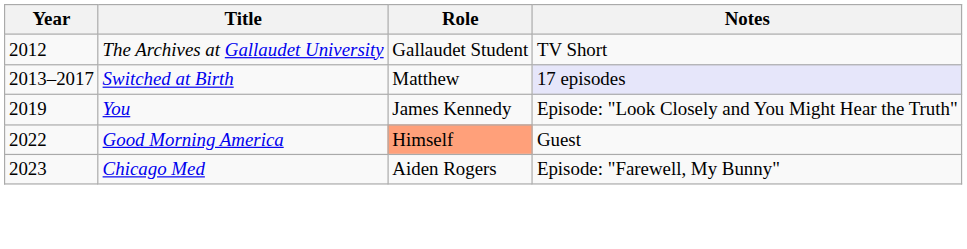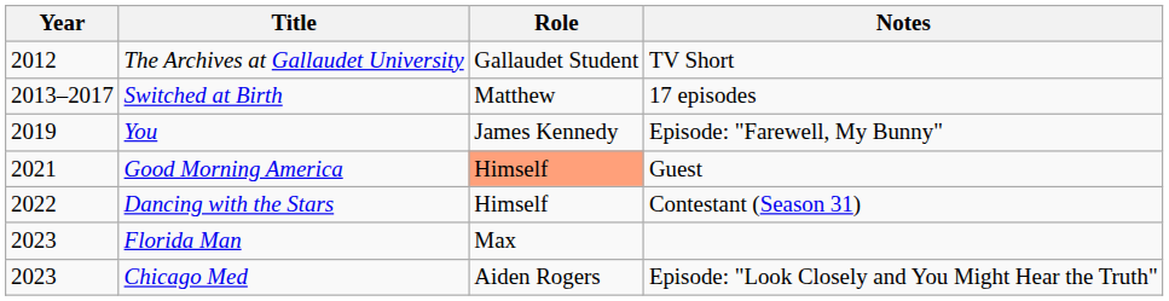 <table class="wikitable sortable">
 <tr>
 <th>Year</th>
 <th>Title</th>
 <th>Role</th>
 <th class="unsortable">Notes</th>
 </tr>
 <tr>
 <td>2012</td>
 <td><em>The Archives at <a href='#'>Gallaudet University</a></em></td>
 <td>Gallaudet Student</td>
 <td>TV Short</td>
 </tr>
 <tr>
 <td>2013–2017</td>
 <td><em><a href='#'>Switched at Birth</a></em></td>
 <td>Matthew</td>
-<td style="background: lavender;">17 episodes</td>
+<td>17 episodes</td>
 </tr>
 <tr>
 <td>2019</td>
 <td><em><a href='#'>You</a></em></td>
 <td>James Kennedy</td>
-<td>Episode: "Look Closely and You Might Hear the Truth"</td>
+<td>Episode: "Farewell, My Bunny"</td>
 </tr>
 <tr>
-<td>2022</td>
+<td>2021</td>
 <td><em><a href='#'>Good Morning America</a></em></td>
 <td style="background: lightsalmon;">Himself</td>
 <td>Guest</td>
 </tr>
 <tr>
+<td>2022</td>
+<td><em><a href='#'>Dancing with the Stars</a></em></td>
+<td>Himself</td>
+<td>Contestant (<a href='#'>Season 31</a>)</td>
+</tr>
+<tr>
+<td>2023</td>
+<td><a href='#'><em>Florida Man</em></a></td>
+<td>Max</td>
+<td></td>
+</tr>
+<tr>
 <td>2023</td>
 <td><em><a href='#'>Chicago Med</a></em></td>
 <td>Aiden Rogers</td>
-<td>Episode: "Farewell, My Bunny"</td>
+<td>Episode: "Look Closely and You Might Hear the Truth"</td>
 </tr>
 </table>
